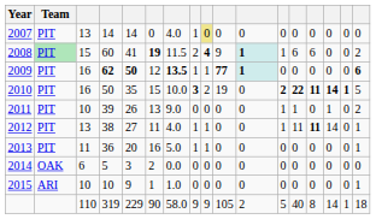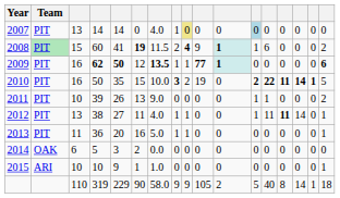 <table class="wikitable sortable">
 <tr>
 <th>Year</th>
 <th>Team</th>
 <th></th>
 <th></th>
 <th></th>
 <th></th>
 <th></th>
 <th></th>
 <th></th>
 <th></th>
 <th></th>
 <th></th>
 <th></th>
 <th></th>
 <th></th>
 <th></th>
 <th></th>
 </tr>
 <tr>
 <td><a href='#'>2007</a></td>
 <td><a href='#'>PIT</a></td>
 <td>13</td>
 <td>14</td>
 <td>14</td>
 <td>0</td>
 <td>4.0</td>
 <td>1</td>
 <td style="background: khaki;">0</td>
 <td>0</td>
 <td>0</td>
-<td>0</td>
+<td style="background: lightblue;">0</td>
 <td>0</td>
 <td>0</td>
 <td>0</td>
 <td>0</td>
 <td>0</td>
 </tr>
 <tr>
 <td><a href='#'>2008</a></td>
 <td style="background:#afe6ba; width:3em;"><a href='#'>PIT</a></td>
 <td>15</td>
 <td>60</td>
 <td>41</td>
 <td><strong>19</strong></td>
 <td>11.5</td>
 <td>2</td>
 <td><strong>4</strong></td>
 <td>9</td>
 <td style="background:#cfecec; width:3em;"><strong>1</strong></td>
 <td>1</td>
 <td>6</td>
-<td>6</td>
+<td>0</td>
 <td>0</td>
 <td>0</td>
 <td>2</td>
 </tr>
 <tr>
 <td><a href='#'>2009</a></td>
 <td><a href='#'>PIT</a></td>
 <td>16</td>
 <td><strong>62</strong></td>
 <td><strong>50</strong></td>
 <td>12</td>
 <td><strong>13.5</strong></td>
 <td>1</td>
 <td>1</td>
 <td><strong>77</strong></td>
 <td style="background:#cfecec; width:3em;"><strong>1</strong></td>
 <td>0</td>
 <td>0</td>
 <td>0</td>
 <td>0</td>
 <td>0</td>
 <td><strong>6</strong></td>
 </tr>
 <tr>
 <td><a href='#'>2010</a></td>
 <td><a href='#'>PIT</a></td>
 <td>16</td>
 <td>50</td>
 <td>35</td>
 <td>15</td>
 <td>10.0</td>
 <td><strong>3</strong></td>
 <td>2</td>
 <td>19</td>
 <td>0</td>
 <td><strong>2</strong></td>
 <td><strong>22</strong></td>
 <td><strong>11</strong></td>
 <td><strong>14</strong></td>
 <td><strong>1</strong></td>
 <td>5</td>
 </tr>
 <tr>
 <td><a href='#'>2011</a></td>
 <td><a href='#'>PIT</a></td>
 <td>10</td>
 <td>39</td>
 <td>26</td>
 <td>13</td>
 <td>9.0</td>
 <td>0</td>
 <td>0</td>
 <td>0</td>
 <td>0</td>
 <td>1</td>
 <td>1</td>
 <td>0</td>
-<td>1</td>
+<td>0</td>
 <td>0</td>
 <td>2</td>
 </tr>
 <tr>
 <td><a href='#'>2012</a></td>
 <td><a href='#'>PIT</a></td>
 <td>13</td>
 <td>38</td>
 <td>27</td>
 <td>11</td>
 <td>4.0</td>
 <td>1</td>
 <td>1</td>
 <td>0</td>
 <td>0</td>
 <td>1</td>
 <td>11</td>
 <td><strong>11</strong></td>
 <td>14</td>
 <td>0</td>
 <td>1</td>
 </tr>
 <tr>
 <td><a href='#'>2013</a></td>
 <td><a href='#'>PIT</a></td>
 <td>11</td>
 <td>36</td>
 <td>20</td>
 <td>16</td>
 <td>5.0</td>
 <td>1</td>
 <td>1</td>
 <td>0</td>
 <td>0</td>
 <td>0</td>
 <td>0</td>
 <td>0</td>
 <td>0</td>
 <td>0</td>
 <td>1</td>
 </tr>
 <tr>
 <td><a href='#'>2014</a></td>
 <td><a href='#'>OAK</a></td>
 <td>6</td>
 <td>5</td>
 <td>3</td>
 <td>2</td>
 <td>0.0</td>
 <td>0</td>
 <td>0</td>
 <td>0</td>
 <td>0</td>
 <td>0</td>
 <td>0</td>
 <td>0</td>
 <td>0</td>
 <td>0</td>
 <td>0</td>
 </tr>
 <tr>
 <td><a href='#'>2015</a></td>
 <td><a href='#'>ARI</a></td>
 <td>10</td>
 <td>10</td>
 <td>9</td>
 <td>1</td>
 <td>1.0</td>
 <td>0</td>
 <td>0</td>
 <td>0</td>
 <td>0</td>
 <td>0</td>
 <td>0</td>
 <td>0</td>
 <td>0</td>
 <td>0</td>
 <td>1</td>
 </tr>
 <tr class="sortbottom">
 <td></td>
 <td></td>
 <td>110</td>
 <td>319</td>
 <td>229</td>
 <td>90</td>
 <td>58.0</td>
 <td>9</td>
 <td>9</td>
 <td>105</td>
 <td>2</td>
 <td>5</td>
 <td>40</td>
 <td>8</td>
 <td>14</td>
 <td>1</td>
 <td>18</td>
 </tr>
 </table>
